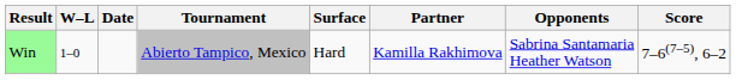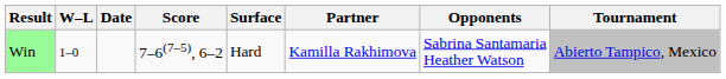 <table class="sortable wikitable">
 <tr>
 <th>Result</th>
 <th class=unsortable>W–L</th>
 <th>Date</th>
-<th>Tournament</th>
+<th class=unsortable>Score</th>
 <th>Surface</th>
 <th>Partner</th>
 <th>Opponents</th>
-<th class=unsortable>Score</th>
+<th>Tournament</th>
 </tr>
 <tr>
 <td style="background:#98fb98;">Win</td>
 <td><small>1–0</small></td>
 <td><a href='#'></a></td>
-<td bgcolor=silver><a href='#'>Abierto Tampico</a>, Mexico</td>
+<td>7–6<sup>(7–5)</sup>, 6–2</td>
 <td>Hard</td>
 <td> <a href='#'>Kamilla Rakhimova</a></td>
 <td> <a href='#'>Sabrina Santamaria</a> <br>  <a href='#'>Heather Watson</a></td>
-<td>7–6<sup>(7–5)</sup>, 6–2</td>
+<td bgcolor=silver><a href='#'>Abierto Tampico</a>, Mexico</td>
 </tr>
 </table>
